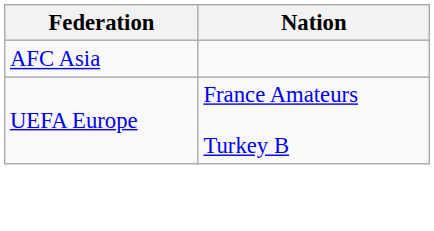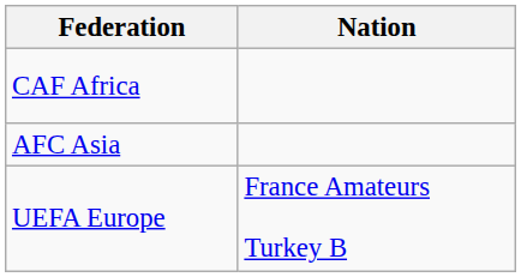 <table class="wikitable" style="width:300px">
 <tr>
 <th>Federation</th>
 <th>Nation</th>
+</tr>
+<tr>
+<td><a href='#'>CAF Africa</a></td>
+<td><br><br></td>
 </tr>
 <tr>
 <td><a href='#'>AFC Asia</a></td>
 <td></td>
 </tr>
 <tr>
 <td><a href='#'>UEFA Europe</a></td>
 <td> <a href='#'>France Amateurs</a> <em></em><br><br> <a href='#'>Turkey B</a> <em></em><br></td>
 </tr>
 </table>
